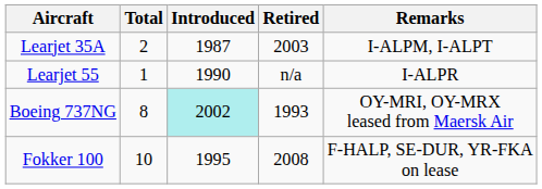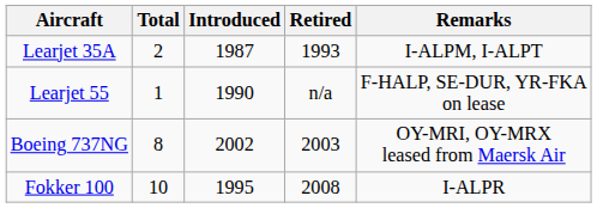 <table class="wikitable" style="margin:auto;text-align:center">
 <tr>
 <th>Aircraft</th>
 <th>Total</th>
 <th>Introduced</th>
 <th>Retired</th>
 <th>Remarks</th>
 </tr>
 <tr>
 <td><a href='#'>Learjet 35A</a></td>
 <td>2</td>
 <td>1987</td>
-<td>2003</td>
+<td>1993</td>
 <td>I-ALPM, I-ALPT</td>
 </tr>
 <tr>
 <td><a href='#'>Learjet 55</a></td>
 <td>1</td>
 <td>1990</td>
 <td>n/a</td>
-<td>I-ALPR</td>
+<td>F-HALP, SE-DUR, YR-FKA<br>on lease</td>
 </tr>
 <tr>
 <td><a href='#'>Boeing 737NG</a></td>
 <td>8</td>
-<td style="background: paleturquoise;">2002</td>
-<td>1993</td>
+<td>2002</td>
+<td>2003</td>
 <td>OY-MRI, OY-MRX<br>leased from <a href='#'>Maersk Air</a></td>
 </tr>
 <tr>
 <td><a href='#'>Fokker 100</a></td>
 <td>10</td>
 <td>1995</td>
 <td>2008</td>
-<td>F-HALP, SE-DUR, YR-FKA<br>on lease</td>
+<td>I-ALPR</td>
 </tr>
 </table>
